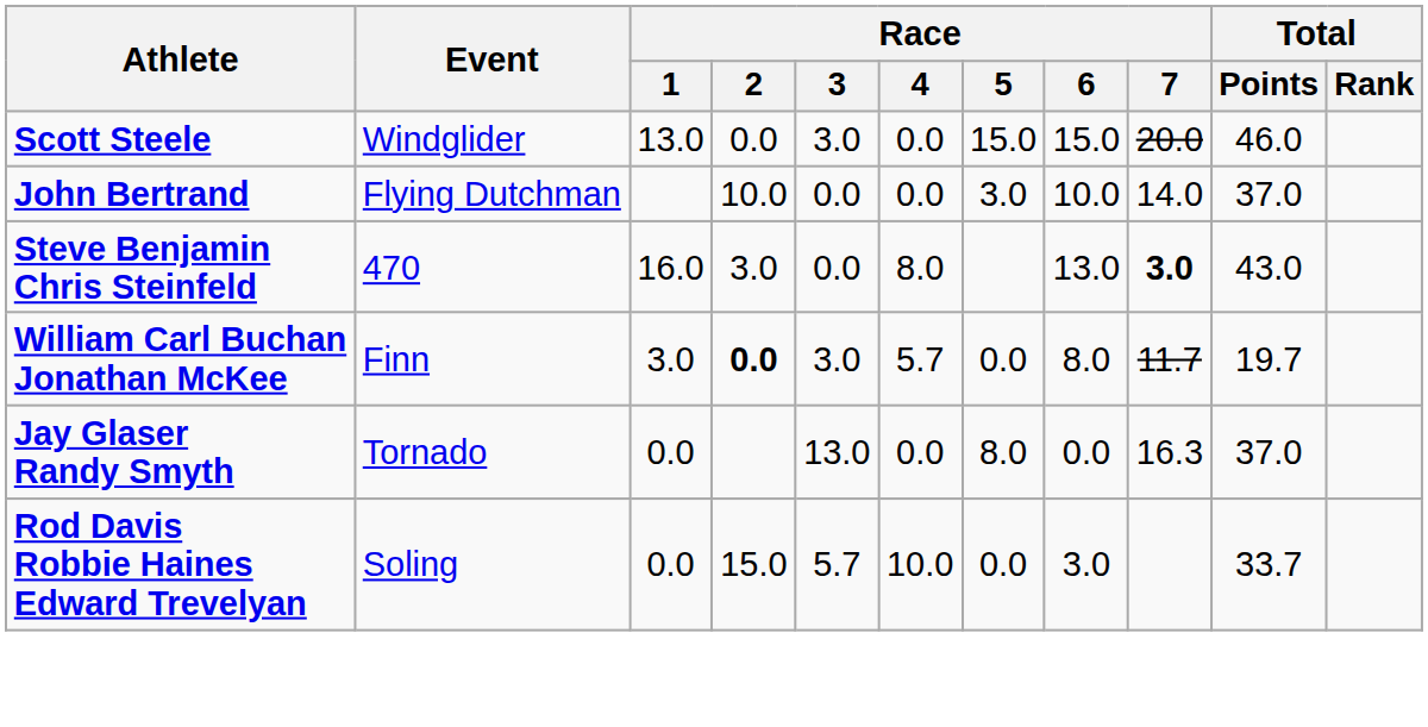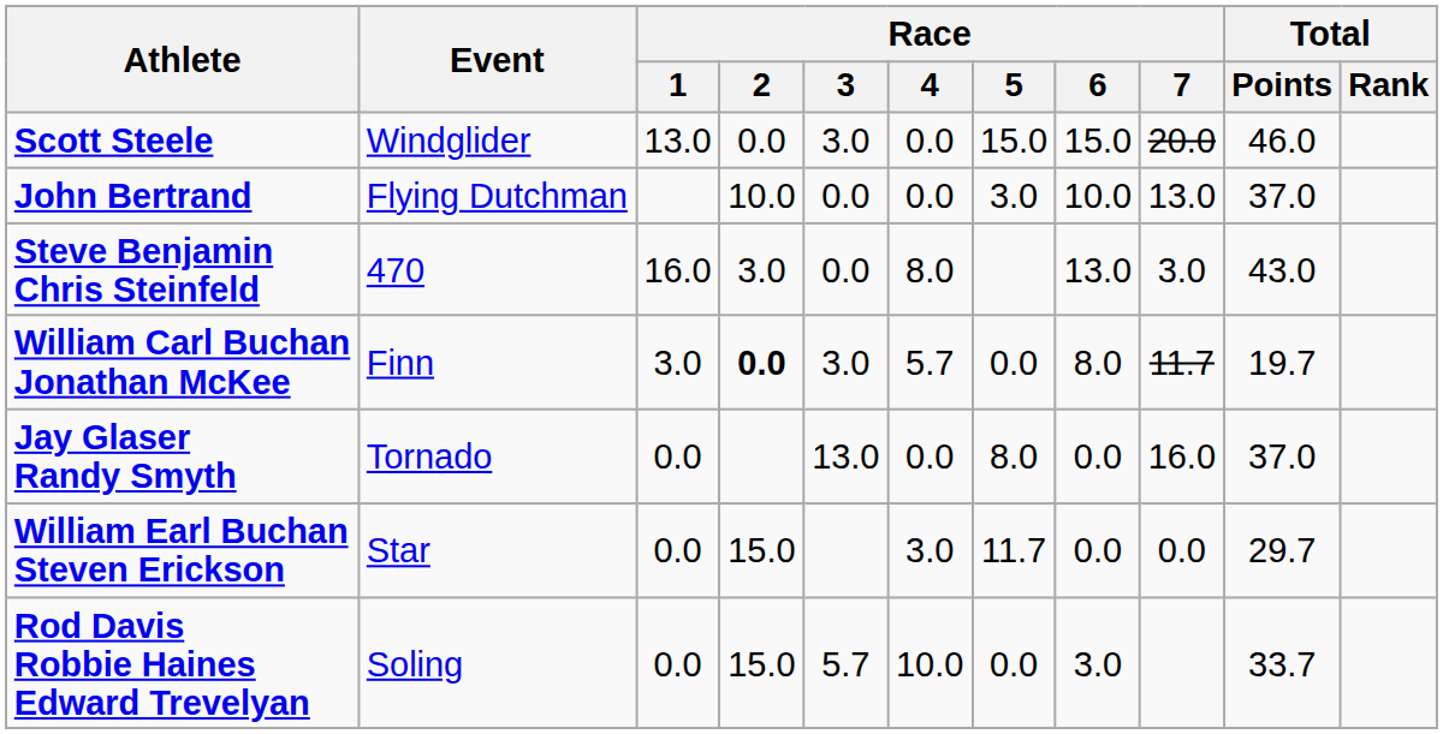 <table class=wikitable style=font-size:90%;text-align:center>
 <tr>
 <th rowspan=2>Athlete</th>
 <th rowspan=2>Event</th>
 <th colspan=7>Race</th>
 <th colspan=2>Total</th>
 </tr>
 <tr style=font-size:95%>
 <th>1</th>
 <th>2</th>
 <th>3</th>
 <th>4</th>
 <th>5</th>
 <th>6</th>
 <th>7</th>
 <th>Points</th>
 <th>Rank</th>
 </tr>
 <tr>
 <td align=left><strong><a href='#'>Scott Steele</a></strong></td>
 <td align=left><a href='#'>Windglider</a></td>
 <td>13.0</td>
 <td>0.0</td>
 <td>3.0</td>
 <td>0.0</td>
 <td>15.0</td>
 <td>15.0</td>
 <td><s>20.0</s></td>
 <td>46.0</td>
 <td></td>
 </tr>
 <tr>
 <td align=left><strong><a href='#'>John Bertrand</a></strong></td>
 <td align=left><a href='#'>Flying Dutchman</a></td>
 <td><s></s></td>
 <td>10.0</td>
 <td>0.0</td>
 <td>0.0</td>
 <td>3.0</td>
 <td>10.0</td>
-<td>14.0</td>
+<td>13.0</td>
 <td>37.0</td>
 <td></td>
 </tr>
 <tr>
 <td align=left><strong><a href='#'>Steve Benjamin</a><br><a href='#'>Chris Steinfeld</a></strong></td>
 <td align=left><a href='#'>470</a></td>
 <td>16.0</td>
 <td>3.0</td>
 <td>0.0</td>
 <td>8.0</td>
 <td><s></s></td>
 <td>13.0</td>
-<td><strong>3.0</strong></td>
+<td>3.0</td>
 <td>43.0</td>
 <td></td>
 </tr>
 <tr>
 <td align=left><strong><a href='#'>William Carl Buchan</a><br><a href='#'>Jonathan McKee</a></strong></td>
 <td align=left><a href='#'>Finn</a></td>
 <td>3.0</td>
 <td><strong>0.0</strong></td>
 <td>3.0</td>
 <td>5.7</td>
 <td>0.0</td>
 <td>8.0</td>
 <td><s>11.7</s></td>
 <td>19.7</td>
 <td></td>
 </tr>
 <tr>
 <td align=left><strong><a href='#'>Jay Glaser</a><br><a href='#'>Randy Smyth</a></strong></td>
 <td align=left><a href='#'>Tornado</a></td>
 <td>0.0</td>
 <td><s></s></td>
 <td>13.0</td>
 <td>0.0</td>
 <td>8.0</td>
 <td>0.0</td>
-<td>16.3</td>
+<td>16.0</td>
 <td>37.0</td>
+<td></td>
+</tr>
+<tr>
+<td align=left><strong><a href='#'>William Earl Buchan</a><br><a href='#'>Steven Erickson</a></strong></td>
+<td align=left><a href='#'>Star</a></td>
+<td>0.0</td>
+<td>15.0</td>
+<td><s></s></td>
+<td>3.0</td>
+<td>11.7</td>
+<td>0.0</td>
+<td>0.0</td>
+<td>29.7</td>
 <td></td>
 </tr>
 <tr>
 <td align=left><strong><a href='#'>Rod Davis</a><br><a href='#'>Robbie Haines</a><br><a href='#'>Edward Trevelyan</a></strong></td>
 <td align=left><a href='#'>Soling</a></td>
 <td>0.0</td>
 <td>15.0</td>
 <td>5.7</td>
 <td>10.0</td>
 <td>0.0</td>
 <td>3.0</td>
 <td><s></s></td>
 <td>33.7</td>
 <td></td>
 </tr>
 </table>
